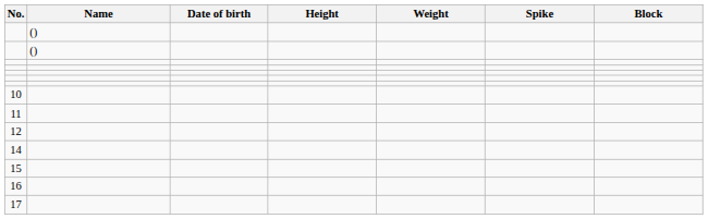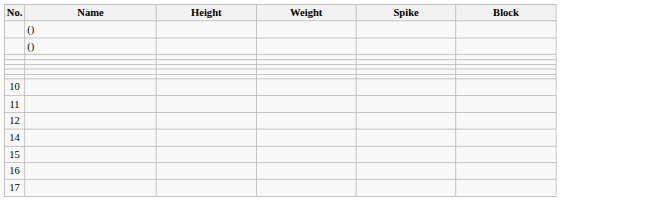 <table class="wikitable sortable" style="font-size:100%; text-align:center;">
 <tr>
 <th>No.</th>
 <th style="width:12em">Name</th>
-<th style="width:8em">Date of birth</th>
 <th style="width:9em">Height</th>
 <th style="width:9em">Weight</th>
 <th style="width:9em">Spike</th>
 <th style="width:9em">Block</th>
 </tr>
 <tr>
 <td></td>
 <td align=left>  ()</td>
-<td align=right></td>
 <td></td>
 <td></td>
 <td></td>
 <td></td>
 </tr>
 <tr>
 <td></td>
 <td align=left>  ()</td>
-<td align=right></td>
 <td></td>
 <td></td>
 <td></td>
 <td></td>
 </tr>
 <tr>
 <td></td>
 <td align=left> </td>
-<td align=right></td>
 <td></td>
 <td></td>
 <td></td>
 <td></td>
 </tr>
 <tr>
 <td></td>
 <td align=left> </td>
-<td align=right></td>
 <td></td>
 <td></td>
 <td></td>
 <td></td>
 </tr>
 <tr>
 <td></td>
 <td align=left> </td>
-<td align=right></td>
 <td></td>
 <td></td>
 <td></td>
 <td></td>
 </tr>
 <tr>
 <td></td>
 <td align=left> </td>
-<td align=right></td>
 <td></td>
 <td></td>
 <td></td>
 <td></td>
 </tr>
 <tr>
 <td></td>
 <td align=left> </td>
-<td align=right></td>
 <td></td>
 <td></td>
 <td></td>
 <td></td>
 </tr>
 <tr>
 <td>10</td>
 <td align=left> </td>
-<td align=right></td>
 <td></td>
 <td></td>
 <td></td>
 <td></td>
 </tr>
 <tr>
 <td>11</td>
 <td align=left> </td>
-<td align=right></td>
 <td></td>
 <td></td>
 <td></td>
 <td></td>
 </tr>
 <tr>
 <td>12</td>
 <td align=left> </td>
-<td align=right></td>
 <td></td>
 <td></td>
 <td></td>
 <td></td>
 </tr>
 <tr>
 <td>14</td>
 <td align=left> </td>
-<td align=right></td>
 <td></td>
 <td></td>
 <td></td>
 <td></td>
 </tr>
 <tr>
 <td>15</td>
 <td align=left> </td>
-<td align=right></td>
 <td></td>
 <td></td>
 <td></td>
 <td></td>
 </tr>
 <tr>
 <td>16</td>
 <td align=left> </td>
-<td align=right></td>
 <td></td>
 <td></td>
 <td></td>
 <td></td>
 </tr>
 <tr>
 <td>17</td>
 <td align=left> </td>
-<td align=right></td>
 <td></td>
 <td></td>
 <td></td>
 <td></td>
 </tr>
 </table>
